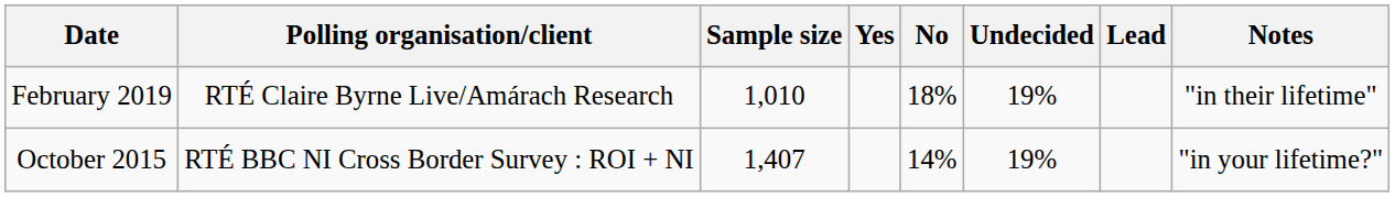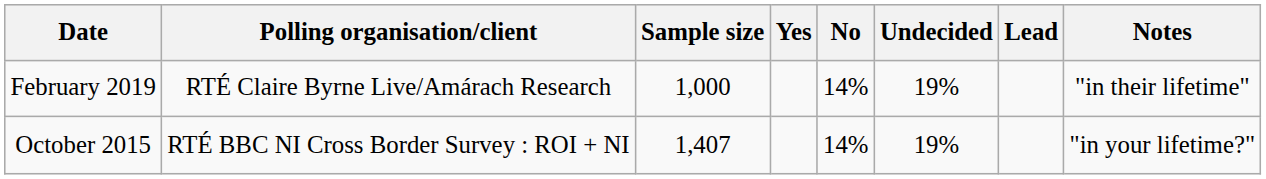 <table class="wikitable sortable" style="line-height:1.8; text-align:center;">
 <tr>
 <th>Date</th>
 <th>Polling organisation/client</th>
 <th>Sample size</th>
 <th>Yes</th>
 <th>No</th>
 <th>Undecided</th>
 <th>Lead</th>
 <th>Notes</th>
 </tr>
 <tr>
 <td>February 2019</td>
 <td>RTÉ Claire Byrne Live/Amárach Research</td>
-<td>1,010</td>
+<td>1,000</td>
 <td></td>
-<td>18%</td>
+<td>14%</td>
 <td>19%</td>
 <td></td>
 <td>"in their lifetime"</td>
 </tr>
 <tr>
 <td>October 2015</td>
 <td>RTÉ BBC NI Cross Border Survey : ROI + NI</td>
 <td>1,407</td>
 <td></td>
 <td>14%</td>
 <td>19%</td>
 <td></td>
 <td>"in your lifetime?"</td>
 </tr>
 </table>
